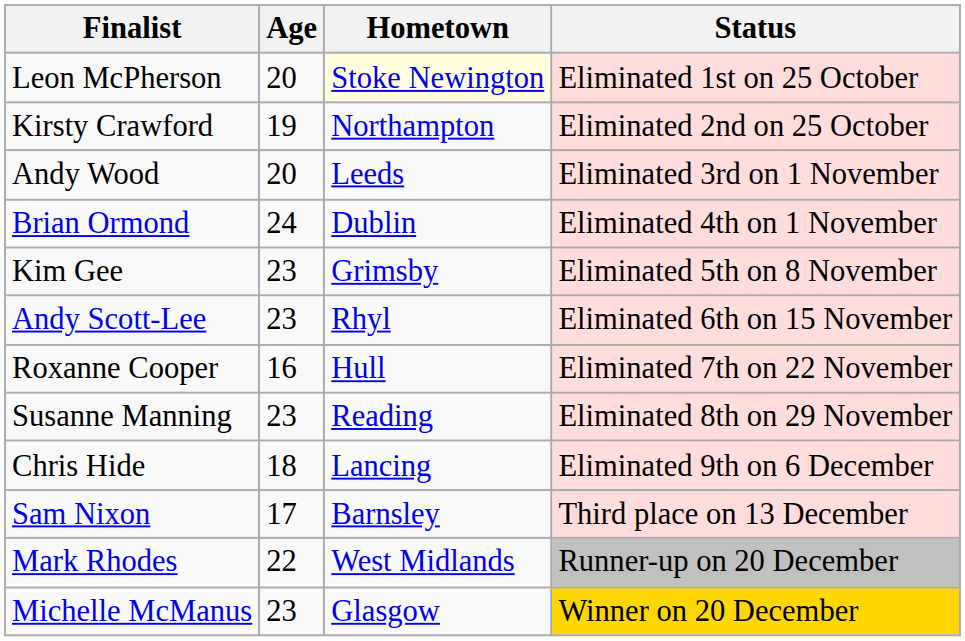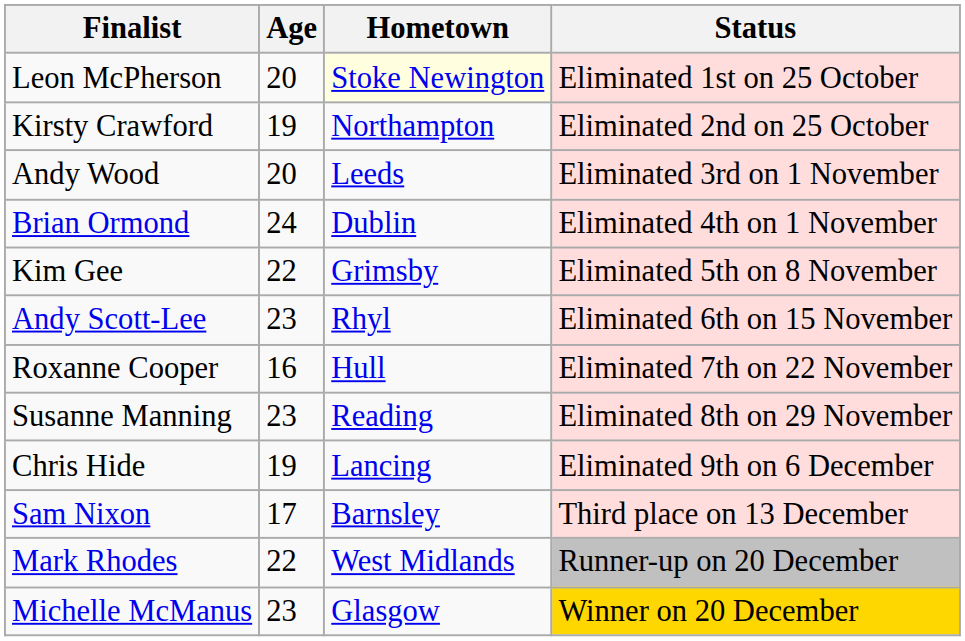 <table class="wikitable">
 <tr>
 <th>Finalist</th>
 <th>Age</th>
 <th>Hometown</th>
 <th>Status</th>
 </tr>
 <tr>
 <td>Leon McPherson</td>
 <td>20</td>
 <td style="background: lightyellow;"><a href='#'>Stoke Newington</a></td>
 <td style="background:#ffdddd;">Eliminated 1st on 25 October</td>
 </tr>
 <tr>
 <td>Kirsty Crawford</td>
 <td>19</td>
 <td><a href='#'>Northampton</a></td>
 <td style="background:#ffdddd;">Eliminated 2nd on 25 October</td>
 </tr>
 <tr>
 <td>Andy Wood</td>
 <td>20</td>
 <td><a href='#'>Leeds</a></td>
 <td style="background:#ffdddd;">Eliminated 3rd on 1 November</td>
 </tr>
 <tr>
 <td><a href='#'>Brian Ormond</a></td>
 <td>24</td>
 <td><a href='#'>Dublin</a></td>
 <td style="background:#ffdddd;">Eliminated 4th on 1 November</td>
 </tr>
 <tr>
 <td>Kim Gee</td>
-<td>23</td>
+<td>22</td>
 <td><a href='#'>Grimsby</a></td>
 <td style="background:#ffdddd;">Eliminated 5th on 8 November</td>
 </tr>
 <tr>
 <td><a href='#'>Andy Scott-Lee</a></td>
 <td>23</td>
 <td><a href='#'>Rhyl</a></td>
 <td style="background:#ffdddd;">Eliminated 6th on 15 November</td>
 </tr>
 <tr>
 <td>Roxanne Cooper</td>
 <td>16</td>
 <td><a href='#'>Hull</a></td>
 <td style="background:#ffdddd;">Eliminated 7th on 22 November</td>
 </tr>
 <tr>
 <td>Susanne Manning</td>
 <td>23</td>
 <td><a href='#'>Reading</a></td>
 <td style="background:#ffdddd;">Eliminated 8th on 29 November</td>
 </tr>
 <tr>
 <td>Chris Hide</td>
-<td>18</td>
+<td>19</td>
 <td><a href='#'>Lancing</a></td>
 <td style="background:#ffdddd;">Eliminated 9th on 6 December</td>
 </tr>
 <tr>
 <td><a href='#'>Sam Nixon</a></td>
 <td>17</td>
 <td><a href='#'>Barnsley</a></td>
 <td style="background:#ffdddd;">Third place on 13 December</td>
 </tr>
 <tr>
 <td><a href='#'>Mark Rhodes</a></td>
 <td>22</td>
 <td><a href='#'>West Midlands</a></td>
 <td style="background:silver">Runner-up on 20 December</td>
 </tr>
 <tr>
 <td><a href='#'>Michelle McManus</a></td>
 <td>23</td>
 <td><a href='#'>Glasgow</a></td>
 <td style="background:gold">Winner on 20 December</td>
 </tr>
 </table>
